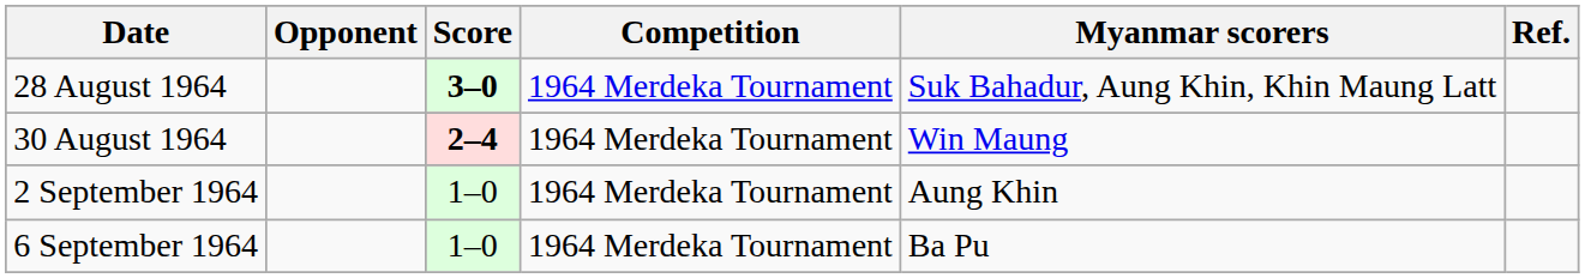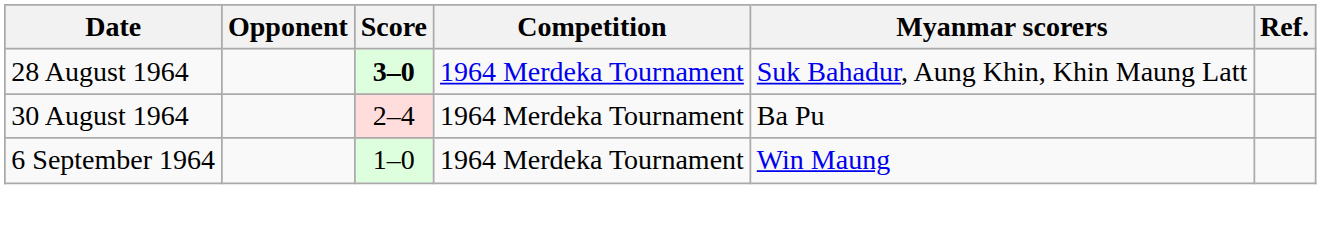 <table class="wikitable sortable">
 <tr>
 <th>Date</th>
 <th>Opponent</th>
 <th>Score</th>
 <th>Competition</th>
 <th class="unsortable">Myanmar scorers</th>
 <th class="unsortable">Ref.</th>
 </tr>
 <tr>
 <td>28 August 1964</td>
 <td></td>
 <td align="center" bgcolor="#ddffdd"><strong>3–0</strong></td>
 <td><a href='#'>1964 Merdeka Tournament</a></td>
 <td><a href='#'>Suk Bahadur</a>, Aung Khin, Khin Maung Latt</td>
 <td></td>
 </tr>
 <tr>
 <td>30 August 1964</td>
 <td></td>
-<td align="center" bgcolor="#ffdddd"><strong>2–4</strong></td>
+<td align="center" bgcolor="#ffdddd">2–4</td>
 <td>1964 Merdeka Tournament</td>
-<td><a href='#'>Win Maung</a></td>
-<td></td>
-</tr>
-<tr>
-<td>2 September 1964</td>
-<td></td>
-<td align="center" bgcolor="#ddffdd">1–0</td>
-<td>1964 Merdeka Tournament</td>
-<td>Aung Khin</td>
+<td>Ba Pu</td>
 <td></td>
 </tr>
 <tr>
 <td>6 September 1964</td>
 <td></td>
 <td align="center" bgcolor="#ddffdd">1–0</td>
 <td>1964 Merdeka Tournament</td>
-<td>Ba Pu</td>
+<td><a href='#'>Win Maung</a></td>
 <td></td>
 </tr>
 </table>
